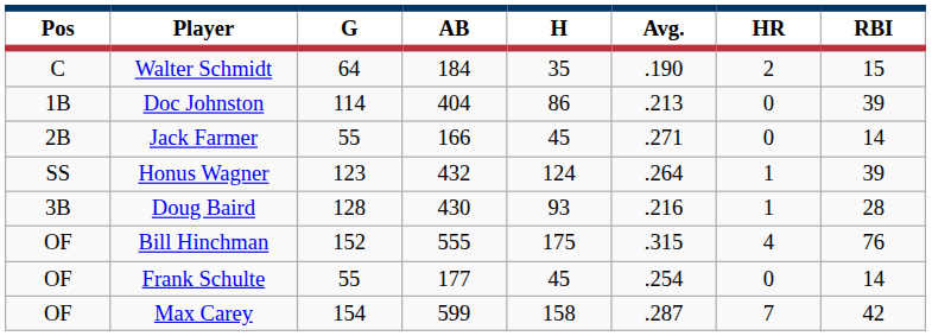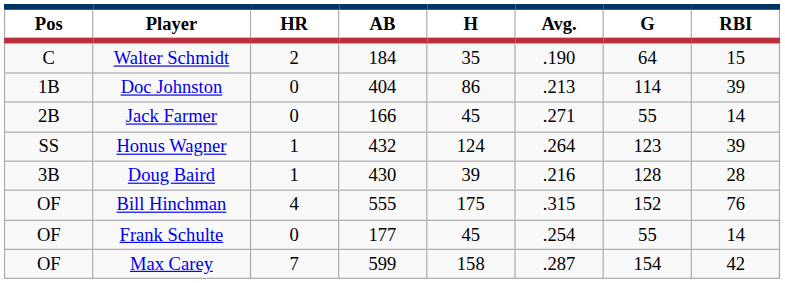 <table class="wikitable sortable">
 <tr>
 <th style="background:#FFFFFF; border-top:#023465 5px solid; border-bottom:#ba313c 5px solid; "width="9%">Pos</th>
 <th style="background:#FFFFFF; border-top:#023465 5px solid; border-bottom:#ba313c 5px solid;" width="16%">Player</th>
-<th style="background:#FFFFFF; border-top:#023465 5px solid; border-bottom:#ba313c 5px solid;" width="9%">G</th>
+<th style="background:#FFFFFF; border-top:#023465 5px solid; border-bottom:#ba313c 5px solid;" width="9%">HR</th>
 <th style="background:#FFFFFF; border-top:#023465 5px solid; border-bottom:#ba313c 5px solid;" width="9%">AB</th>
 <th style="background:#FFFFFF; border-top:#023465 5px solid; border-bottom:#ba313c 5px solid;" width="9%">H</th>
 <th style="background:#FFFFFF; border-top:#023465 5px solid; border-bottom:#ba313c 5px solid;" width="9%">Avg.</th>
-<th style="background:#FFFFFF; border-top:#023465 5px solid; border-bottom:#ba313c 5px solid;" width="9%">HR</th>
+<th style="background:#FFFFFF; border-top:#023465 5px solid; border-bottom:#ba313c 5px solid;" width="9%">G</th>
 <th style="background:#FFFFFF; border-top:#023465 5px solid; border-bottom:#ba313c 5px solid;" width="9%">RBI</th>
 </tr>
 <tr align="center">
 <td>C</td>
 <td><a href='#'>Walter Schmidt</a></td>
-<td>64</td>
+<td>2</td>
 <td>184</td>
 <td>35</td>
 <td>.190</td>
-<td>2</td>
+<td>64</td>
 <td>15</td>
 </tr>
 <tr align=center>
 <td>1B</td>
 <td><a href='#'>Doc Johnston</a></td>
-<td>114</td>
+<td>0</td>
 <td>404</td>
 <td>86</td>
 <td>.213</td>
-<td>0</td>
+<td>114</td>
 <td>39</td>
 </tr>
 <tr align=center>
 <td>2B</td>
 <td><a href='#'>Jack Farmer</a></td>
-<td>55</td>
+<td>0</td>
 <td>166</td>
 <td>45</td>
 <td>.271</td>
-<td>0</td>
+<td>55</td>
 <td>14</td>
 </tr>
 <tr align=center>
 <td>SS</td>
 <td><a href='#'>Honus Wagner</a></td>
-<td>123</td>
+<td>1</td>
 <td>432</td>
 <td>124</td>
 <td>.264</td>
-<td>1</td>
+<td>123</td>
 <td>39</td>
 </tr>
 <tr align=center>
 <td>3B</td>
 <td><a href='#'>Doug Baird</a></td>
+<td>1</td>
+<td>430</td>
+<td>39</td>
+<td>.216</td>
 <td>128</td>
-<td>430</td>
-<td>93</td>
-<td>.216</td>
-<td>1</td>
 <td>28</td>
 </tr>
 <tr align=center>
 <td>OF</td>
 <td><a href='#'>Bill Hinchman</a></td>
-<td>152</td>
+<td>4</td>
 <td>555</td>
 <td>175</td>
 <td>.315</td>
-<td>4</td>
+<td>152</td>
 <td>76</td>
 </tr>
 <tr align=center>
 <td>OF</td>
 <td><a href='#'>Frank Schulte</a></td>
-<td>55</td>
+<td>0</td>
 <td>177</td>
 <td>45</td>
 <td>.254</td>
-<td>0</td>
+<td>55</td>
 <td>14</td>
 </tr>
 <tr align=center>
 <td>OF</td>
 <td><a href='#'>Max Carey</a></td>
-<td>154</td>
+<td>7</td>
 <td>599</td>
 <td>158</td>
 <td>.287</td>
-<td>7</td>
+<td>154</td>
 <td>42</td>
 </tr>
 </table>
